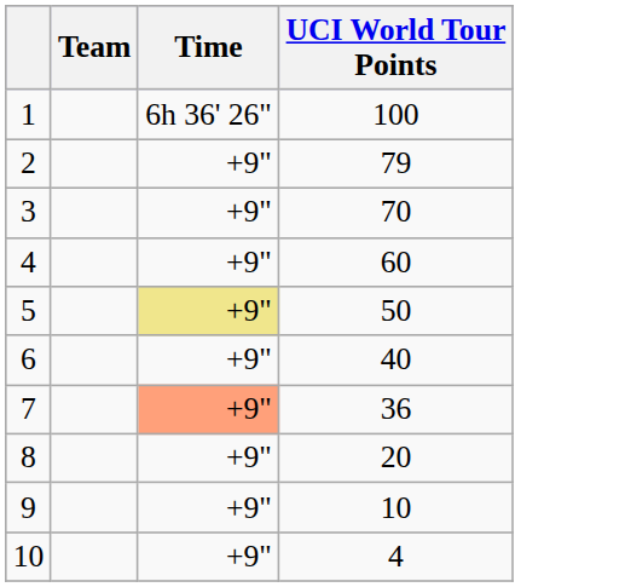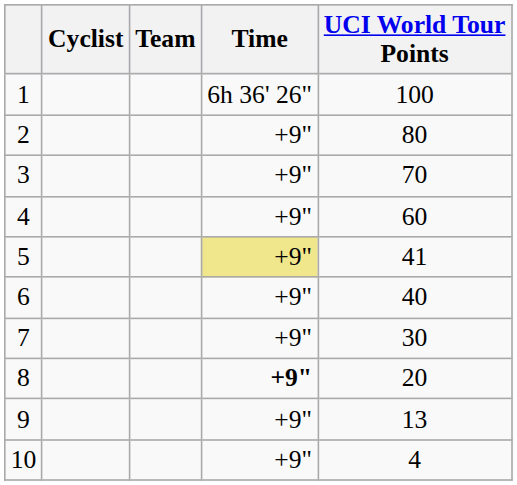 <table class="wikitable">
 <tr style="background:#ccccff;">
 <th></th>
+<th>Cyclist</th>
 <th>Team</th>
 <th>Time</th>
 <th><a href='#'>UCI World Tour</a><br>Points</th>
 </tr>
 <tr>
 <td align=center>1</td>
 <td></td>
+<td></td>
 <td align=right>6h 36' 26"</td>
 <td align=center>100</td>
 </tr>
 <tr>
 <td align=center>2</td>
 <td></td>
+<td></td>
 <td align=right>+9"</td>
-<td align=center>79</td>
+<td align=center>80</td>
 </tr>
 <tr>
 <td align=center>3</td>
+<td></td>
 <td></td>
 <td align=right>+9"</td>
 <td align=center>70</td>
 </tr>
 <tr>
 <td align=center>4</td>
 <td></td>
+<td></td>
 <td align=right>+9"</td>
 <td align=center>60</td>
 </tr>
 <tr>
 <td align=center>5</td>
 <td></td>
+<td></td>
 <td align=right style="background: khaki;">+9"</td>
-<td align=center>50</td>
+<td align=center>41</td>
 </tr>
 <tr>
 <td align=center>6</td>
+<td></td>
 <td></td>
 <td align=right>+9"</td>
 <td align=center>40</td>
 </tr>
 <tr>
 <td align=center>7</td>
 <td></td>
-<td align=right style="background: lightsalmon;">+9"</td>
-<td align=center>36</td>
+<td></td>
+<td align=right>+9"</td>
+<td align=center>30</td>
 </tr>
 <tr>
 <td align=center>8</td>
 <td></td>
-<td align=right>+9"</td>
+<td></td>
+<td align=right><strong>+9"</strong></td>
 <td align=center>20</td>
 </tr>
 <tr>
 <td align=center>9</td>
 <td></td>
+<td></td>
 <td align=right>+9"</td>
-<td align=center>10</td>
+<td align=center>13</td>
 </tr>
 <tr>
 <td align=center>10</td>
+<td></td>
 <td></td>
 <td align=right>+9"</td>
 <td align=center>4</td>
 </tr>
 </table>
